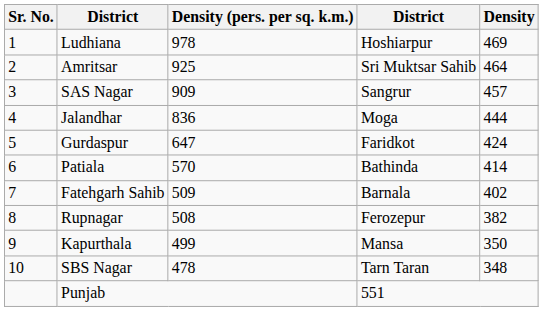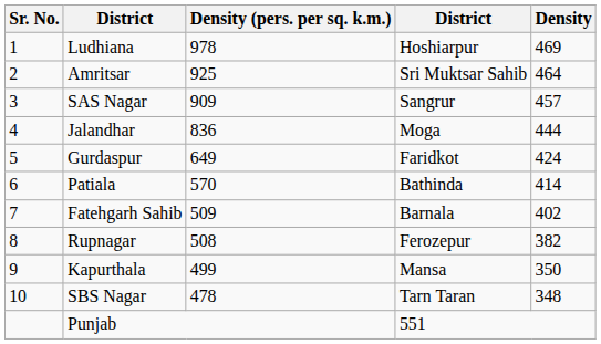 <table class="wikitable sortable">
 <tr>
 <th>Sr. No.</th>
 <th>District</th>
 <th>Density (pers. per sq. k.m.)</th>
 <th>District</th>
 <th>Density</th>
 </tr>
 <tr>
 <td>1</td>
 <td>Ludhiana</td>
 <td>978</td>
 <td>Hoshiarpur</td>
 <td>469</td>
 </tr>
 <tr>
 <td>2</td>
 <td>Amritsar</td>
 <td>925</td>
 <td>Sri Muktsar Sahib</td>
 <td>464</td>
 </tr>
 <tr>
 <td>3</td>
 <td>SAS Nagar</td>
 <td>909</td>
 <td>Sangrur</td>
 <td>457</td>
 </tr>
 <tr>
 <td>4</td>
 <td>Jalandhar</td>
 <td>836</td>
 <td>Moga</td>
 <td>444</td>
 </tr>
 <tr>
 <td>5</td>
 <td>Gurdaspur</td>
-<td>647</td>
+<td>649</td>
 <td>Faridkot</td>
 <td>424</td>
 </tr>
 <tr>
 <td>6</td>
 <td>Patiala</td>
 <td>570</td>
 <td>Bathinda</td>
 <td>414</td>
 </tr>
 <tr>
 <td>7</td>
 <td>Fatehgarh Sahib</td>
 <td>509</td>
 <td>Barnala</td>
 <td>402</td>
 </tr>
 <tr>
 <td>8</td>
 <td>Rupnagar</td>
 <td>508</td>
 <td>Ferozepur</td>
 <td>382</td>
 </tr>
 <tr>
 <td>9</td>
 <td>Kapurthala</td>
 <td>499</td>
 <td>Mansa</td>
 <td>350</td>
 </tr>
 <tr>
 <td>10</td>
 <td>SBS Nagar</td>
 <td>478</td>
 <td>Tarn Taran</td>
 <td>348</td>
 </tr>
 <tr>
 <td></td>
 <td colspan="2">Punjab</td>
 <td colspan="2">551</td>
 </tr>
 </table>
